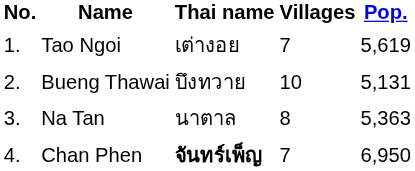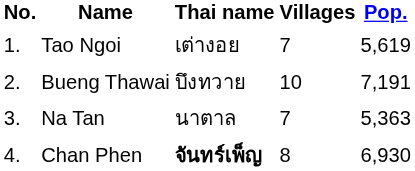 <table>
 <tr>
 <th>No.</th>
 <th>Name</th>
 <th>Thai name</th>
 <th>Villages</th>
 <th><a href='#'>Pop.</a></th>
 </tr>
 <tr>
 <td>1.</td>
 <td>Tao Ngoi</td>
 <td>เต่างอย</td>
 <td>7</td>
 <td>5,619</td>
 <td></td>
 </tr>
 <tr>
 <td>2.</td>
 <td>Bueng Thawai</td>
 <td>บึงทวาย</td>
 <td>10</td>
-<td>5,131</td>
+<td>7,191</td>
 <td></td>
 </tr>
 <tr>
 <td>3.</td>
 <td>Na Tan</td>
 <td>นาตาล</td>
-<td>8</td>
+<td>7</td>
 <td>5,363</td>
 <td></td>
 </tr>
 <tr>
 <td>4.</td>
 <td>Chan Phen</td>
 <td><strong>จันทร์เพ็ญ</strong></td>
-<td>7</td>
-<td>6,950</td>
+<td>8</td>
+<td>6,930</td>
 <td></td>
 </tr>
 </table>
